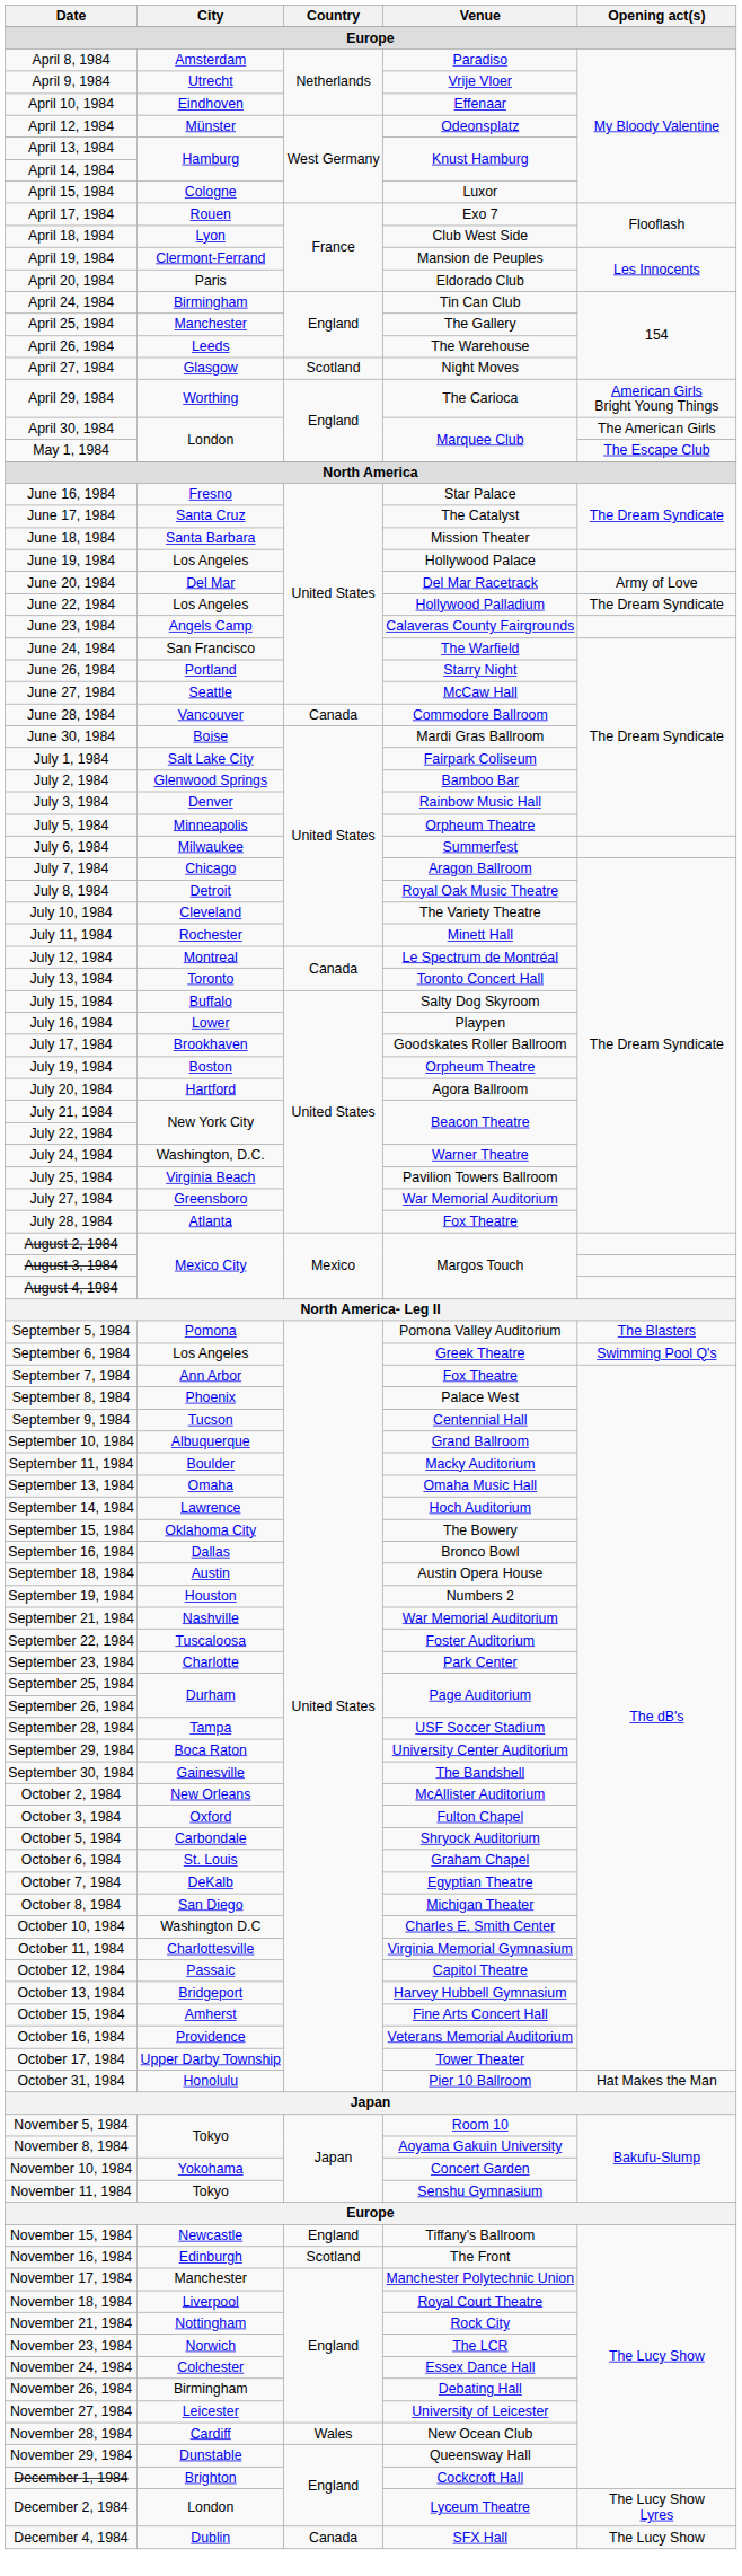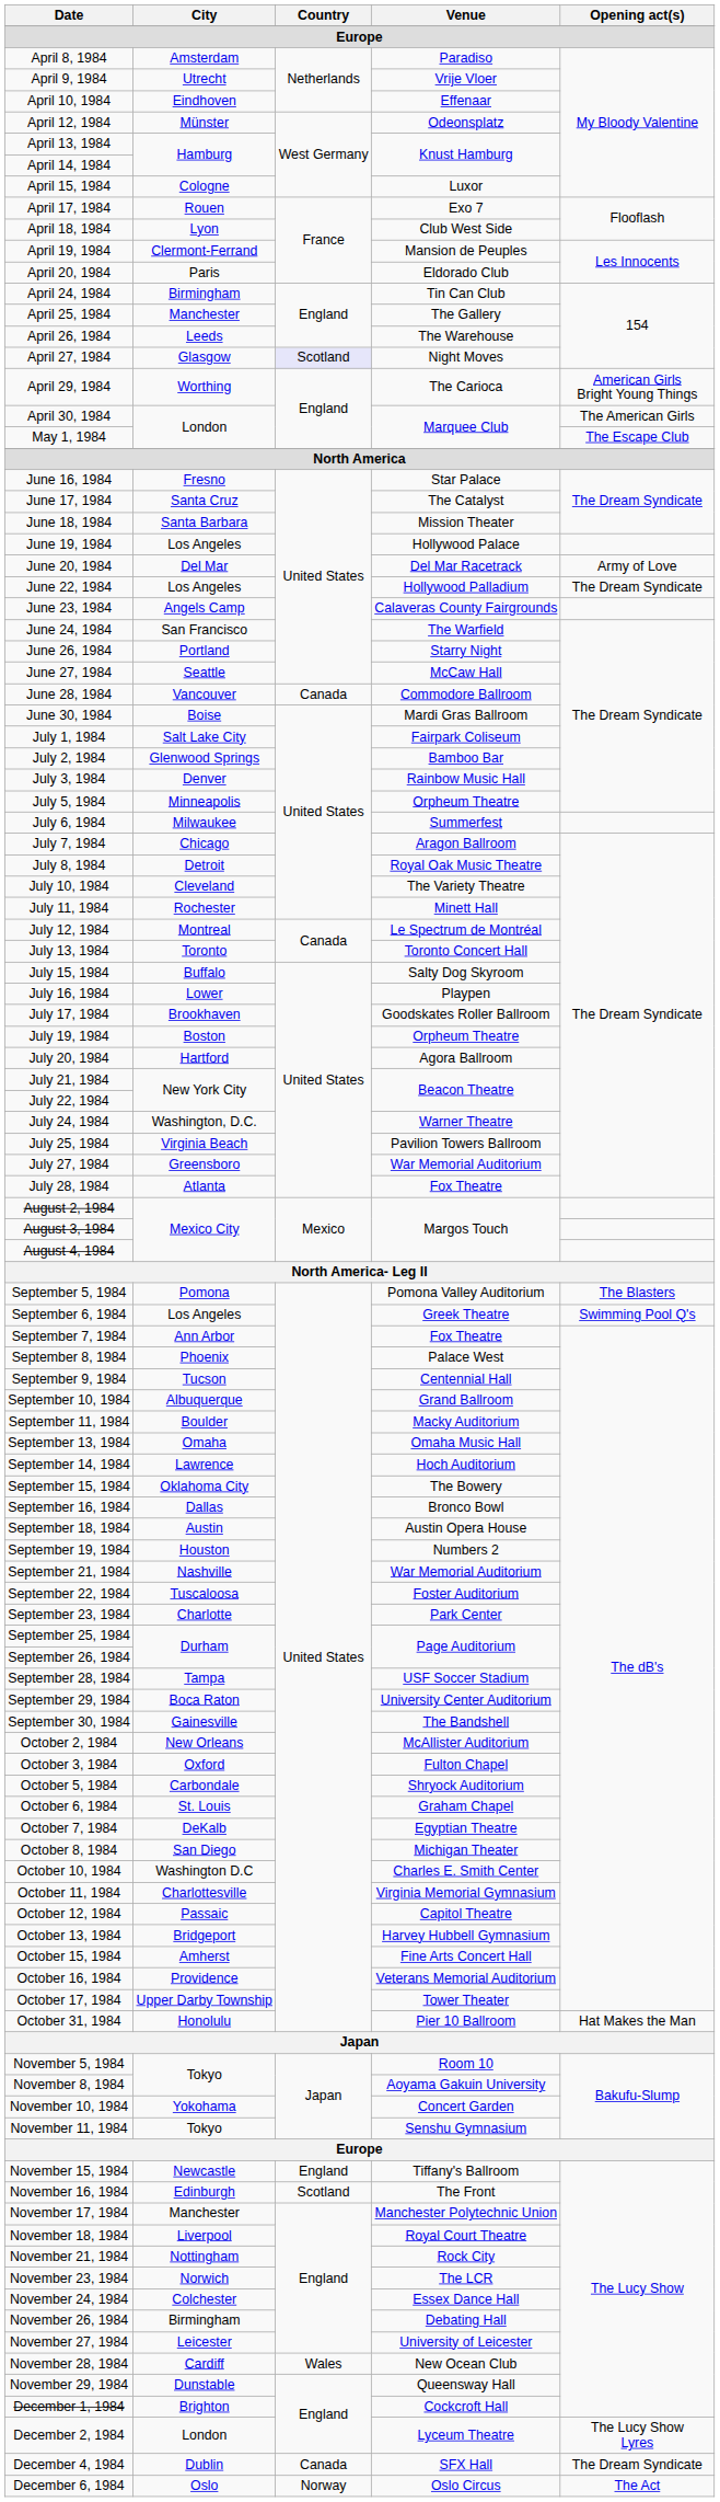 <table class="wikitable" style="text-align:center;">
 <tr>
 <th>Date</th>
 <th>City</th>
 <th>Country</th>
 <th>Venue</th>
 <th width="175">Opening act(s)</th>
 </tr>
 <tr>
 </tr>
 <tr style="background:#ddd;">
 <td colspan="5"><strong>Europe</strong></td>
 </tr>
 <tr>
 <td>April 8, 1984</td>
 <td><a href='#'>Amsterdam</a></td>
 <td rowspan="3">Netherlands</td>
 <td><a href='#'>Paradiso</a></td>
 <td rowspan="7"><a href='#'>My Bloody Valentine</a></td>
 </tr>
 <tr>
 <td>April 9, 1984</td>
 <td><a href='#'>Utrecht</a></td>
 <td><a href='#'>Vrije Vloer</a></td>
 </tr>
 <tr>
 <td>April 10, 1984</td>
 <td><a href='#'>Eindhoven</a></td>
 <td><a href='#'>Effenaar</a></td>
 </tr>
 <tr>
 <td>April 12, 1984</td>
 <td><a href='#'>Münster</a></td>
 <td rowspan="4">West Germany</td>
 <td><a href='#'>Odeonsplatz</a></td>
 </tr>
 <tr>
 <td>April 13, 1984</td>
 <td rowspan="2"><a href='#'>Hamburg</a></td>
 <td rowspan="2"><a href='#'>Knust Hamburg</a></td>
 </tr>
 <tr>
 <td>April 14, 1984</td>
 </tr>
 <tr>
 <td>April 15, 1984</td>
 <td><a href='#'>Cologne</a></td>
 <td>Luxor</td>
 </tr>
 <tr>
 <td>April 17, 1984</td>
 <td><a href='#'>Rouen</a></td>
 <td rowspan="4">France</td>
 <td>Exo 7</td>
 <td rowspan="2">Flooflash</td>
 </tr>
 <tr>
 <td>April 18, 1984</td>
 <td><a href='#'>Lyon</a></td>
 <td>Club West Side</td>
 </tr>
 <tr>
 <td>April 19, 1984</td>
 <td><a href='#'>Clermont-Ferrand</a></td>
 <td>Mansion de Peuples</td>
 <td rowspan="2"><a href='#'>Les Innocents</a></td>
 </tr>
 <tr>
 <td>April 20, 1984</td>
 <td>Paris</td>
 <td>Eldorado Club</td>
 </tr>
 <tr>
 <td>April 24, 1984</td>
 <td><a href='#'>Birmingham</a></td>
 <td rowspan="3">England</td>
 <td>Tin Can Club</td>
 <td rowspan="4">154</td>
 </tr>
 <tr>
 <td>April 25, 1984</td>
 <td><a href='#'>Manchester</a></td>
 <td>The Gallery</td>
 </tr>
 <tr>
 <td>April 26, 1984</td>
 <td><a href='#'>Leeds</a></td>
 <td>The Warehouse</td>
 </tr>
 <tr>
 <td>April 27, 1984</td>
 <td><a href='#'>Glasgow</a></td>
-<td>Scotland</td>
+<td style="background: lavender;">Scotland</td>
 <td>Night Moves</td>
 </tr>
 <tr>
 <td>April 29, 1984</td>
 <td><a href='#'>Worthing</a></td>
 <td rowspan="3">England</td>
 <td>The Carioca</td>
 <td><a href='#'>American Girls</a> <br> Bright Young Things</td>
 </tr>
 <tr>
 <td>April 30, 1984</td>
 <td rowspan="2">London</td>
 <td rowspan="2"><a href='#'>Marquee Club</a></td>
 <td>The American Girls</td>
 </tr>
 <tr>
 <td>May 1, 1984</td>
 <td><a href='#'>The Escape Club</a></td>
 </tr>
 <tr>
 </tr>
 <tr style="background:#ddd;">
 <td colspan="5"><strong>North America</strong></td>
 </tr>
 <tr>
 <td>June 16, 1984</td>
 <td><a href='#'>Fresno</a></td>
 <td rowspan="10">United States</td>
 <td>Star Palace</td>
 <td rowspan="3"><a href='#'>The Dream Syndicate</a></td>
 </tr>
 <tr>
 <td>June 17, 1984</td>
 <td><a href='#'>Santa Cruz</a></td>
 <td>The Catalyst</td>
 </tr>
 <tr>
 <td>June 18, 1984</td>
 <td><a href='#'>Santa Barbara</a></td>
 <td>Mission Theater</td>
 </tr>
 <tr>
 <td>June 19, 1984</td>
 <td>Los Angeles</td>
 <td>Hollywood Palace</td>
 <td></td>
 </tr>
 <tr>
 <td>June 20, 1984</td>
 <td><a href='#'>Del Mar</a></td>
 <td><a href='#'>Del Mar Racetrack</a></td>
 <td>Army of Love</td>
 </tr>
 <tr>
 <td>June 22, 1984</td>
 <td>Los Angeles</td>
 <td><a href='#'>Hollywood Palladium</a></td>
 <td>The Dream Syndicate</td>
 </tr>
 <tr>
 <td>June 23, 1984</td>
 <td><a href='#'>Angels Camp</a></td>
 <td><a href='#'>Calaveras County Fairgrounds</a></td>
 <td></td>
 </tr>
 <tr>
 <td>June 24, 1984</td>
 <td>San Francisco</td>
 <td><a href='#'>The Warfield</a></td>
 <td rowspan="9">The Dream Syndicate</td>
 </tr>
 <tr>
 <td>June 26, 1984</td>
 <td><a href='#'>Portland</a></td>
 <td><a href='#'>Starry Night</a></td>
 </tr>
 <tr>
 <td>June 27, 1984</td>
 <td><a href='#'>Seattle</a></td>
 <td><a href='#'>McCaw Hall</a></td>
 </tr>
 <tr>
 <td>June 28, 1984</td>
 <td><a href='#'>Vancouver</a></td>
 <td>Canada</td>
 <td><a href='#'>Commodore Ballroom</a></td>
 </tr>
 <tr>
 <td>June 30, 1984</td>
 <td><a href='#'>Boise</a></td>
 <td rowspan="10">United States</td>
 <td>Mardi Gras Ballroom</td>
 </tr>
 <tr>
 <td>July 1, 1984</td>
 <td><a href='#'>Salt Lake City</a></td>
 <td><a href='#'>Fairpark Coliseum</a></td>
 </tr>
 <tr>
 <td>July 2, 1984</td>
 <td><a href='#'>Glenwood Springs</a></td>
 <td><a href='#'>Bamboo Bar</a></td>
 </tr>
 <tr>
 <td>July 3, 1984</td>
 <td><a href='#'>Denver</a></td>
 <td><a href='#'>Rainbow Music Hall</a></td>
 </tr>
 <tr>
 <td>July 5, 1984</td>
 <td><a href='#'>Minneapolis</a></td>
 <td><a href='#'>Orpheum Theatre</a></td>
 </tr>
 <tr>
 <td>July 6, 1984</td>
 <td><a href='#'>Milwaukee</a></td>
 <td><a href='#'>Summerfest</a></td>
 <td></td>
 </tr>
 <tr>
 <td>July 7, 1984</td>
 <td><a href='#'>Chicago</a></td>
 <td><a href='#'>Aragon Ballroom</a></td>
 <td rowspan="17">The Dream Syndicate</td>
 </tr>
 <tr>
 <td>July 8, 1984</td>
 <td><a href='#'>Detroit</a></td>
 <td><a href='#'>Royal Oak Music Theatre</a></td>
 </tr>
 <tr>
 <td>July 10, 1984</td>
 <td><a href='#'>Cleveland</a></td>
 <td>The Variety Theatre</td>
 </tr>
 <tr>
 <td>July 11, 1984</td>
 <td><a href='#'>Rochester</a></td>
 <td><a href='#'>Minett Hall</a></td>
 </tr>
 <tr>
 <td>July 12, 1984</td>
 <td><a href='#'>Montreal</a></td>
 <td rowspan="2">Canada</td>
 <td><a href='#'>Le Spectrum de Montréal</a></td>
 </tr>
 <tr>
 <td>July 13, 1984</td>
 <td><a href='#'>Toronto</a></td>
 <td><a href='#'>Toronto Concert Hall</a></td>
 </tr>
 <tr>
 <td>July 15, 1984</td>
 <td><a href='#'>Buffalo</a></td>
 <td rowspan="11">United States</td>
 <td>Salty Dog Skyroom</td>
 </tr>
 <tr>
 <td>July 16, 1984</td>
 <td><a href='#'>Lower</a></td>
 <td>Playpen</td>
 </tr>
 <tr>
 <td>July 17, 1984</td>
 <td><a href='#'>Brookhaven</a></td>
 <td>Goodskates Roller Ballroom</td>
 </tr>
 <tr>
 <td>July 19, 1984</td>
 <td><a href='#'>Boston</a></td>
 <td><a href='#'>Orpheum Theatre</a></td>
 </tr>
 <tr>
 <td>July 20, 1984</td>
 <td><a href='#'>Hartford</a></td>
 <td>Agora Ballroom</td>
 </tr>
 <tr>
 <td>July 21, 1984</td>
 <td rowspan="2">New York City</td>
 <td rowspan="2"><a href='#'>Beacon Theatre</a></td>
 </tr>
 <tr>
 <td>July 22, 1984</td>
 </tr>
 <tr>
 <td>July 24, 1984</td>
 <td>Washington, D.C.</td>
 <td><a href='#'>Warner Theatre</a></td>
 </tr>
 <tr>
 <td>July 25, 1984</td>
 <td><a href='#'>Virginia Beach</a></td>
 <td>Pavilion Towers Ballroom</td>
 </tr>
 <tr>
 <td>July 27, 1984</td>
 <td><a href='#'>Greensboro</a></td>
 <td><a href='#'>War Memorial Auditorium</a></td>
 </tr>
 <tr>
 <td>July 28, 1984</td>
 <td><a href='#'>Atlanta</a></td>
 <td><a href='#'>Fox Theatre</a></td>
 </tr>
 <tr>
 <td><s>August 2, 1984</s></td>
 <td rowspan="3"><a href='#'>Mexico City</a></td>
 <td rowspan="3">Mexico</td>
 <td rowspan="3">Margos Touch</td>
 <td></td>
 </tr>
 <tr>
 <td><s>August 3, 1984</s></td>
 <td></td>
 </tr>
 <tr>
 <td><s>August 4, 1984</s></td>
 <td></td>
 </tr>
 <tr>
 <th colspan="5">North America- Leg II</th>
 </tr>
 <tr>
 <td>September 5, 1984</td>
 <td><a href='#'>Pomona</a></td>
 <td rowspan="35">United States</td>
 <td>Pomona Valley Auditorium</td>
 <td><a href='#'>The Blasters</a></td>
 </tr>
 <tr>
 <td>September 6, 1984</td>
 <td>Los Angeles</td>
 <td><a href='#'>Greek Theatre</a></td>
 <td><a href='#'>Swimming Pool Q's</a></td>
 </tr>
 <tr>
 <td>September 7, 1984</td>
 <td><a href='#'>Ann Arbor</a></td>
 <td><a href='#'>Fox Theatre</a></td>
 <td rowspan="32"><a href='#'>The dB's</a></td>
 </tr>
 <tr>
 <td>September 8, 1984</td>
 <td><a href='#'>Phoenix</a></td>
 <td>Palace West</td>
 </tr>
 <tr>
 <td>September 9, 1984</td>
 <td><a href='#'>Tucson</a></td>
 <td><a href='#'>Centennial Hall</a></td>
 </tr>
 <tr>
 <td>September 10, 1984</td>
 <td><a href='#'>Albuquerque</a></td>
 <td><a href='#'>Grand Ballroom</a></td>
 </tr>
 <tr>
 <td>September 11, 1984</td>
 <td><a href='#'>Boulder</a></td>
 <td><a href='#'>Macky Auditorium</a></td>
 </tr>
 <tr>
 <td>September 13, 1984</td>
 <td><a href='#'>Omaha</a></td>
 <td><a href='#'>Omaha Music Hall</a></td>
 </tr>
 <tr>
 <td>September 14, 1984</td>
 <td><a href='#'>Lawrence</a></td>
 <td><a href='#'>Hoch Auditorium</a></td>
 </tr>
 <tr>
 <td>September 15, 1984</td>
 <td><a href='#'>Oklahoma City</a></td>
 <td>The Bowery</td>
 </tr>
 <tr>
 <td>September 16, 1984</td>
 <td><a href='#'>Dallas</a></td>
 <td>Bronco Bowl</td>
 </tr>
 <tr>
 <td>September 18, 1984</td>
 <td><a href='#'>Austin</a></td>
 <td>Austin Opera House</td>
 </tr>
 <tr>
 <td>September 19, 1984</td>
 <td><a href='#'>Houston</a></td>
 <td>Numbers 2</td>
 </tr>
 <tr>
 <td>September 21, 1984</td>
 <td><a href='#'>Nashville</a></td>
 <td><a href='#'>War Memorial Auditorium</a></td>
 </tr>
 <tr>
 <td>September 22, 1984</td>
 <td><a href='#'>Tuscaloosa</a></td>
 <td><a href='#'>Foster Auditorium</a></td>
 </tr>
 <tr>
 <td>September 23, 1984</td>
 <td><a href='#'>Charlotte</a></td>
 <td><a href='#'>Park Center</a></td>
 </tr>
 <tr>
 <td>September 25, 1984</td>
 <td rowspan="2"><a href='#'>Durham</a></td>
 <td rowspan="2"><a href='#'>Page Auditorium</a></td>
 </tr>
 <tr>
 <td>September 26, 1984</td>
 </tr>
 <tr>
 <td>September 28, 1984</td>
 <td><a href='#'>Tampa</a></td>
 <td><a href='#'>USF Soccer Stadium</a></td>
 </tr>
 <tr>
 <td>September 29, 1984</td>
 <td><a href='#'>Boca Raton</a></td>
 <td><a href='#'>University Center Auditorium</a></td>
 </tr>
 <tr>
 <td>September 30, 1984</td>
 <td><a href='#'>Gainesville</a></td>
 <td><a href='#'>The Bandshell</a></td>
 </tr>
 <tr>
 <td>October 2, 1984</td>
 <td><a href='#'>New Orleans</a></td>
 <td><a href='#'>McAllister Auditorium</a></td>
 </tr>
 <tr>
 <td>October 3, 1984</td>
 <td><a href='#'>Oxford</a></td>
 <td><a href='#'>Fulton Chapel</a></td>
 </tr>
 <tr>
 <td>October 5, 1984</td>
 <td><a href='#'>Carbondale</a></td>
 <td><a href='#'>Shryock Auditorium</a></td>
 </tr>
 <tr>
 <td>October 6, 1984</td>
 <td><a href='#'>St. Louis</a></td>
 <td><a href='#'>Graham Chapel</a></td>
 </tr>
 <tr>
 <td>October 7, 1984</td>
 <td><a href='#'>DeKalb</a></td>
 <td><a href='#'>Egyptian Theatre</a></td>
 </tr>
 <tr>
 <td>October 8, 1984</td>
 <td><a href='#'>San Diego</a></td>
 <td><a href='#'>Michigan Theater</a></td>
 </tr>
 <tr>
 <td>October 10, 1984</td>
 <td>Washington D.C</td>
 <td><a href='#'>Charles E. Smith Center</a></td>
 </tr>
 <tr>
 <td>October 11, 1984</td>
 <td><a href='#'>Charlottesville</a></td>
 <td><a href='#'>Virginia Memorial Gymnasium</a></td>
 </tr>
 <tr>
 <td>October 12, 1984</td>
 <td><a href='#'>Passaic</a></td>
 <td><a href='#'>Capitol Theatre</a></td>
 </tr>
 <tr>
 <td>October 13, 1984</td>
 <td><a href='#'>Bridgeport</a></td>
 <td><a href='#'>Harvey Hubbell Gymnasium</a></td>
 </tr>
 <tr>
 <td>October 15, 1984</td>
 <td><a href='#'>Amherst</a></td>
 <td><a href='#'>Fine Arts Concert Hall</a></td>
 </tr>
 <tr>
 <td>October 16, 1984</td>
 <td><a href='#'>Providence</a></td>
 <td><a href='#'>Veterans Memorial Auditorium</a></td>
 </tr>
 <tr>
 <td>October 17, 1984</td>
 <td><a href='#'>Upper Darby Township</a></td>
 <td><a href='#'>Tower Theater</a></td>
 </tr>
 <tr>
 <td>October 31, 1984</td>
 <td><a href='#'>Honolulu</a></td>
 <td><a href='#'>Pier 10 Ballroom</a></td>
 <td>Hat Makes the Man</td>
 </tr>
 <tr>
 <th colspan="5">Japan</th>
 </tr>
 <tr>
 <td>November 5, 1984</td>
 <td rowspan="2">Tokyo</td>
 <td rowspan="4">Japan</td>
 <td><a href='#'>Room 10</a></td>
 <td rowspan="4"><a href='#'>Bakufu-Slump</a></td>
 </tr>
 <tr>
 <td>November 8, 1984</td>
 <td><a href='#'>Aoyama Gakuin University</a></td>
 </tr>
 <tr>
 <td>November 10, 1984</td>
 <td><a href='#'>Yokohama</a></td>
 <td><a href='#'>Concert Garden</a></td>
 </tr>
 <tr>
 <td>November 11, 1984</td>
 <td>Tokyo</td>
 <td><a href='#'>Senshu Gymnasium</a></td>
 </tr>
 <tr>
 <th colspan="5">Europe</th>
 </tr>
 <tr>
 <td>November 15, 1984</td>
 <td><a href='#'>Newcastle</a></td>
 <td>England</td>
 <td>Tiffany's Ballroom</td>
 <td rowspan="12"><a href='#'>The Lucy Show</a></td>
 </tr>
 <tr>
 <td>November 16, 1984</td>
 <td><a href='#'>Edinburgh</a></td>
 <td>Scotland</td>
 <td>The Front</td>
 </tr>
 <tr>
 <td>November 17, 1984</td>
 <td>Manchester</td>
 <td rowspan="7">England</td>
 <td><a href='#'>Manchester Polytechnic Union</a></td>
 </tr>
 <tr>
 <td>November 18, 1984</td>
 <td><a href='#'>Liverpool</a></td>
 <td><a href='#'>Royal Court Theatre</a></td>
 </tr>
 <tr>
 <td>November 21, 1984</td>
 <td><a href='#'>Nottingham</a></td>
 <td><a href='#'>Rock City</a></td>
 </tr>
 <tr>
 <td>November 23, 1984</td>
 <td><a href='#'>Norwich</a></td>
 <td><a href='#'>The LCR</a></td>
 </tr>
 <tr>
 <td>November 24, 1984</td>
 <td><a href='#'>Colchester</a></td>
 <td><a href='#'>Essex Dance Hall</a></td>
 </tr>
 <tr>
 <td>November 26, 1984</td>
 <td>Birmingham</td>
 <td><a href='#'>Debating Hall</a></td>
 </tr>
 <tr>
 <td>November 27, 1984</td>
 <td><a href='#'>Leicester</a></td>
 <td><a href='#'>University of Leicester</a></td>
 </tr>
 <tr>
 <td>November 28, 1984</td>
 <td><a href='#'>Cardiff</a></td>
 <td>Wales</td>
 <td>New Ocean Club</td>
 </tr>
 <tr>
 <td>November 29, 1984</td>
 <td><a href='#'>Dunstable</a></td>
 <td rowspan="3">England</td>
 <td>Queensway Hall</td>
 </tr>
 <tr>
 <td><s>December 1, 1984</s></td>
 <td><a href='#'>Brighton</a></td>
 <td><a href='#'>Cockcroft Hall</a></td>
 </tr>
 <tr>
 <td>December 2, 1984</td>
 <td>London</td>
 <td><a href='#'>Lyceum Theatre</a></td>
 <td>The Lucy Show<br><a href='#'>Lyres</a></td>
 </tr>
 <tr>
 <td>December 4, 1984</td>
 <td><a href='#'>Dublin</a></td>
 <td>Canada</td>
 <td><a href='#'>SFX Hall</a></td>
-<td>The Lucy Show</td>
+<td>The Dream Syndicate</td>
+</tr>
+<tr>
+<td>December 6, 1984</td>
+<td><a href='#'>Oslo</a></td>
+<td>Norway</td>
+<td><a href='#'>Oslo Circus</a></td>
+<td><a href='#'>The Act</a></td>
 </tr>
 </table>
